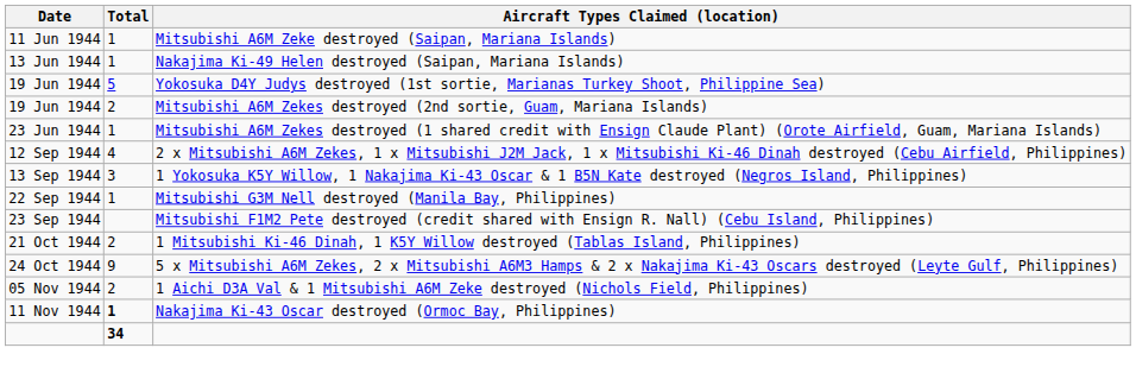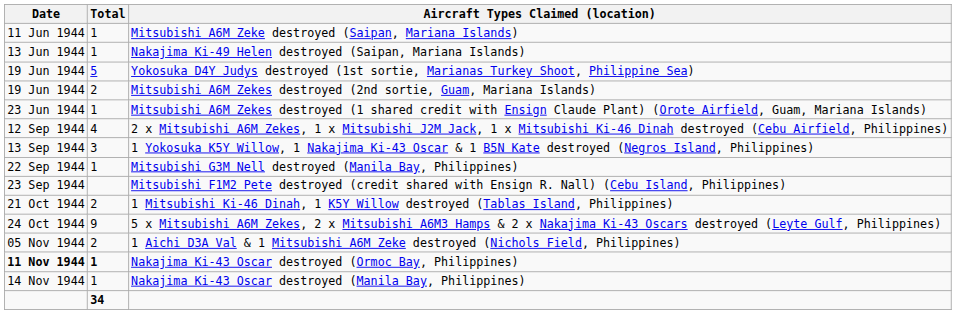 <table class="wikitable">
 <tr>
 <th>Date</th>
 <th>Total</th>
 <th>Aircraft Types Claimed (location)</th>
 </tr>
 <tr>
 <td>11 Jun 1944</td>
 <td>1</td>
 <td><a href='#'>Mitsubishi A6M Zeke</a> destroyed (<a href='#'>Saipan</a>, <a href='#'>Mariana Islands</a>)</td>
 </tr>
 <tr>
 <td>13 Jun 1944</td>
 <td>1</td>
 <td><a href='#'>Nakajima Ki-49 Helen</a> destroyed (Saipan, Mariana Islands)</td>
 </tr>
 <tr>
 <td>19 Jun 1944</td>
 <td><a href='#'>5</a></td>
 <td><a href='#'>Yokosuka D4Y Judys</a> destroyed (1st sortie, <a href='#'>Marianas Turkey Shoot</a>, <a href='#'>Philippine Sea</a>)</td>
 </tr>
 <tr>
 <td>19 Jun 1944</td>
 <td>2</td>
 <td><a href='#'>Mitsubishi A6M Zekes</a> destroyed (2nd sortie, <a href='#'>Guam</a>, Mariana Islands)</td>
 </tr>
 <tr>
 <td>23 Jun 1944</td>
 <td>1</td>
 <td><a href='#'>Mitsubishi A6M Zekes</a> destroyed (1 shared credit with <a href='#'>Ensign</a> Claude Plant) (<a href='#'>Orote Airfield</a>, Guam, Mariana Islands)</td>
 </tr>
 <tr>
 <td>12 Sep 1944</td>
 <td>4</td>
 <td>2 x <a href='#'>Mitsubishi A6M Zekes</a>, 1 x <a href='#'>Mitsubishi J2M Jack</a>, 1 x <a href='#'>Mitsubishi Ki-46 Dinah</a> destroyed (<a href='#'>Cebu Airfield</a>, Philippines)</td>
 </tr>
 <tr>
 <td>13 Sep 1944</td>
 <td>3</td>
 <td>1 <a href='#'>Yokosuka K5Y Willow</a>, 1 <a href='#'>Nakajima Ki-43 Oscar</a> & 1 <a href='#'>B5N Kate</a> destroyed (<a href='#'>Negros Island</a>, Philippines)</td>
 </tr>
 <tr>
 <td>22 Sep 1944</td>
 <td>1</td>
 <td><a href='#'>Mitsubishi G3M Nell</a> destroyed (<a href='#'>Manila Bay</a>, Philippines)</td>
 </tr>
 <tr>
 <td>23 Sep 1944</td>
 <td></td>
 <td><a href='#'>Mitsubishi F1M2 Pete</a> destroyed (credit shared with Ensign R. Nall) (<a href='#'>Cebu Island</a>, Philippines)</td>
 </tr>
 <tr>
 <td>21 Oct 1944</td>
 <td>2</td>
 <td>1 <a href='#'>Mitsubishi Ki-46 Dinah</a>, 1 <a href='#'>K5Y Willow</a> destroyed (<a href='#'>Tablas Island</a>, Philippines)</td>
 </tr>
 <tr>
 <td>24 Oct 1944</td>
 <td>9</td>
 <td>5 x <a href='#'>Mitsubishi A6M Zekes</a>, 2 x <a href='#'>Mitsubishi A6M3 Hamps</a> & 2 x <a href='#'>Nakajima Ki-43 Oscars</a> destroyed (<a href='#'>Leyte Gulf</a>, Philippines)</td>
 </tr>
 <tr>
 <td>05 Nov 1944</td>
 <td>2</td>
 <td>1 <a href='#'>Aichi D3A Val</a> & 1 <a href='#'>Mitsubishi A6M Zeke</a> destroyed (<a href='#'>Nichols Field</a>, Philippines)</td>
 </tr>
 <tr>
-<td>11 Nov 1944</td>
+<td><strong>11 Nov 1944</strong></td>
 <td><strong>1</strong></td>
 <td><a href='#'>Nakajima Ki-43 Oscar</a> destroyed (<a href='#'>Ormoc Bay</a>, Philippines)</td>
+</tr>
+<tr>
+<td>14 Nov 1944</td>
+<td>1</td>
+<td><a href='#'>Nakajima Ki-43 Oscar</a> destroyed (<a href='#'>Manila Bay</a>, Philippines)</td>
 </tr>
 <tr |->
 <td></td>
 <td><strong>34</strong></td>
 <td></td>
 </tr>
 </table>
